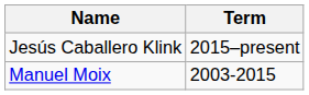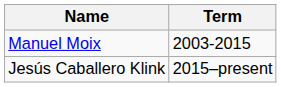 <table class="wikitable">
 <tr>
 <th>Name</th>
 <th>Term</th>
 </tr>
 <tr>
+<td><a href='#'>Manuel Moix</a></td>
+<td>2003-2015</td>
+</tr>
+<tr>
 <td>Jesús Caballero Klink</td>
 <td>2015–present</td>
 </tr>
-<tr>
-<td><a href='#'>Manuel Moix</a></td>
-<td>2003-2015</td>
-</tr>
 </table>
